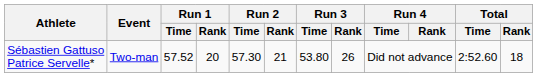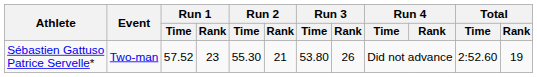 <table class="wikitable" style="font-size:90%">
 <tr>
 <th rowspan="2">Athlete</th>
 <th rowspan="2">Event</th>
 <th colspan="2">Run 1</th>
 <th colspan="2">Run 2</th>
 <th colspan="2">Run 3</th>
 <th colspan="2">Run 4</th>
 <th colspan="2">Total</th>
 </tr>
 <tr style="font-size:95%">
 <th>Time</th>
 <th>Rank</th>
 <th>Time</th>
 <th>Rank</th>
 <th>Time</th>
 <th>Rank</th>
 <th>Time</th>
 <th>Rank</th>
 <th>Time</th>
 <th>Rank</th>
 </tr>
 <tr align=center>
 <td align=left><a href='#'>Sébastien Gattuso</a><br><a href='#'>Patrice Servelle</a>*</td>
 <td align=left><a href='#'>Two-man</a></td>
 <td>57.52</td>
-<td>20</td>
-<td>57.30</td>
+<td>23</td>
+<td>55.30</td>
 <td>21</td>
 <td>53.80</td>
 <td>26</td>
 <td colspan=2>Did not advance</td>
 <td>2:52.60</td>
-<td>18</td>
+<td>19</td>
 </tr>
 </table>
